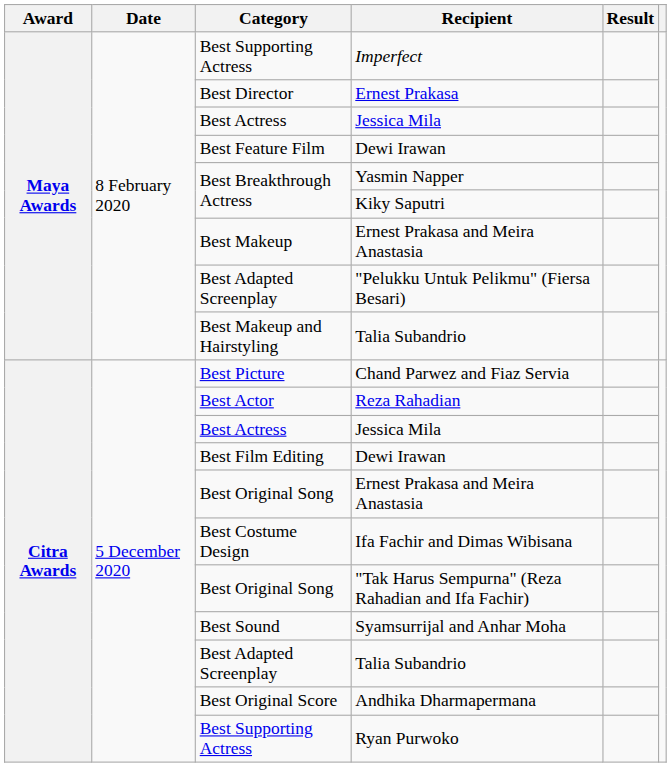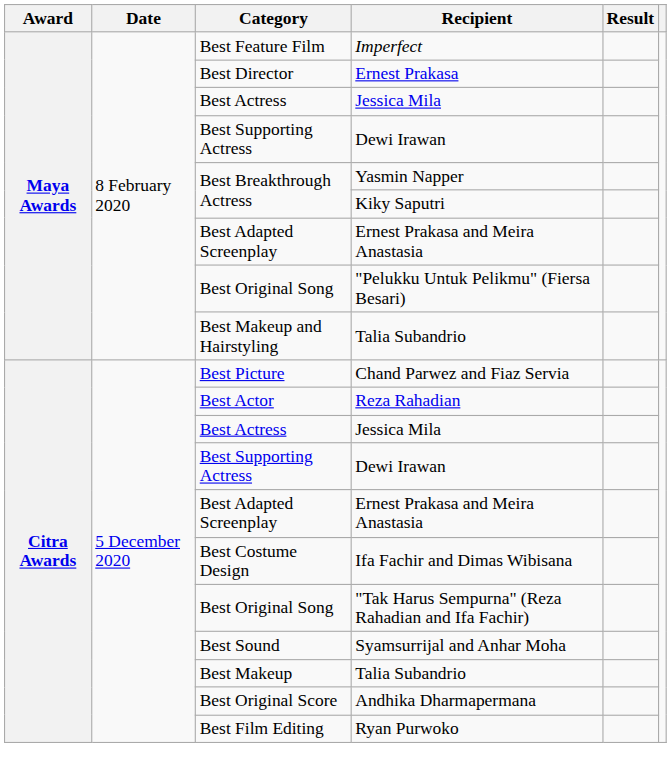 <table class="wikitable sortable plainrowheaders">
 <tr>
 <th>Award</th>
 <th>Date</th>
 <th>Category</th>
 <th>Recipient</th>
 <th>Result</th>
 <th></th>
 </tr>
 <tr>
 <th scope="row" rowspan="9"><a href='#'>Maya Awards</a></th>
 <td rowspan="9">8 February 2020</td>
-<td>Best Supporting Actress</td>
+<td>Best Feature Film</td>
 <td><em>Imperfect</em></td>
 <td></td>
 <td rowspan="9" align="center"></td>
 </tr>
 <tr>
 <td>Best Director</td>
 <td><a href='#'>Ernest Prakasa</a></td>
 <td></td>
 </tr>
 <tr>
 <td>Best Actress</td>
 <td><a href='#'>Jessica Mila</a></td>
 <td></td>
 </tr>
 <tr>
-<td>Best Feature Film</td>
+<td>Best Supporting Actress</td>
 <td>Dewi Irawan</td>
 <td></td>
 </tr>
 <tr>
 <td rowspan="2">Best Breakthrough Actress</td>
 <td>Yasmin Napper</td>
 <td></td>
 </tr>
 <tr>
 <td>Kiky Saputri</td>
 <td></td>
 </tr>
 <tr>
-<td>Best Makeup</td>
+<td>Best Adapted Screenplay</td>
 <td>Ernest Prakasa and Meira Anastasia</td>
 <td></td>
 </tr>
 <tr>
-<td>Best Adapted Screenplay</td>
+<td>Best Original Song</td>
 <td>"Pelukku Untuk Pelikmu" (Fiersa Besari)</td>
 <td></td>
 </tr>
 <tr>
 <td>Best Makeup and Hairstyling</td>
 <td>Talia Subandrio</td>
 <td></td>
 </tr>
 <tr>
 <th rowspan="11" scope="row"><a href='#'>Citra Awards</a></th>
 <td rowspan="11"><a href='#'>5 December 2020</a></td>
 <td><a href='#'>Best Picture</a></td>
 <td>Chand Parwez and Fiaz Servia</td>
 <td></td>
 <td align="center" rowspan="11"></td>
 </tr>
 <tr>
 <td><a href='#'>Best Actor</a></td>
 <td><a href='#'>Reza Rahadian</a></td>
 <td></td>
 </tr>
 <tr>
 <td><a href='#'>Best Actress</a></td>
 <td>Jessica Mila</td>
 <td></td>
 </tr>
 <tr>
-<td>Best Film Editing</td>
+<td><a href='#'>Best Supporting Actress</a></td>
 <td>Dewi Irawan</td>
 <td></td>
 </tr>
 <tr>
-<td>Best Original Song</td>
+<td>Best Adapted Screenplay</td>
 <td>Ernest Prakasa and Meira Anastasia</td>
 <td></td>
 </tr>
 <tr>
 <td>Best Costume Design</td>
 <td>Ifa Fachir and Dimas Wibisana</td>
 <td></td>
 </tr>
 <tr>
 <td>Best Original Song</td>
 <td>"Tak Harus Sempurna" (Reza Rahadian and Ifa Fachir)</td>
 <td></td>
 </tr>
 <tr>
 <td>Best Sound</td>
 <td>Syamsurrijal and Anhar Moha</td>
 <td></td>
 </tr>
 <tr>
-<td>Best Adapted Screenplay</td>
+<td>Best Makeup</td>
 <td>Talia Subandrio</td>
 <td></td>
 </tr>
 <tr>
 <td>Best Original Score</td>
 <td>Andhika Dharmapermana</td>
 <td></td>
 </tr>
 <tr>
-<td><a href='#'>Best Supporting Actress</a></td>
+<td>Best Film Editing</td>
 <td>Ryan Purwoko</td>
 <td></td>
 </tr>
 </table>
